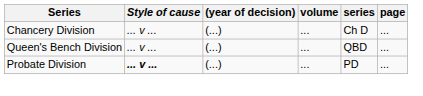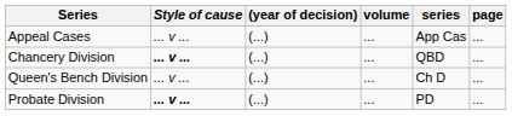 <table class="wikitable">
 <tr>
 <th>Series</th>
 <th><em>Style of cause</em></th>
 <th>(year of decision)</th>
 <th>volume</th>
 <th>series</th>
 <th>page</th>
 </tr>
 <tr>
-<td>Chancery Division</td>
+<td>Appeal Cases</td>
 <td><em>... v ...</em></td>
 <td>(...)</td>
 <td>...</td>
-<td>Ch D</td>
+<td>App Cas</td>
+<td>...</td>
+</tr>
+<tr>
+<td>Chancery Division</td>
+<td><strong><em>... v ...</em></strong></td>
+<td>(...)</td>
+<td>...</td>
+<td>QBD</td>
 <td>...</td>
 </tr>
 <tr>
 <td>Queen's Bench Division</td>
 <td><em>... v ...</em></td>
 <td>(...)</td>
 <td>...</td>
-<td>QBD</td>
+<td>Ch D</td>
 <td>...</td>
 </tr>
 <tr>
 <td>Probate Division</td>
 <td><strong><em>... v ...</em></strong></td>
 <td>(...)</td>
 <td>...</td>
 <td>PD</td>
 <td>...</td>
 </tr>
 </table>
